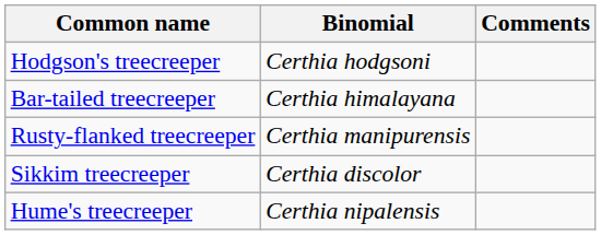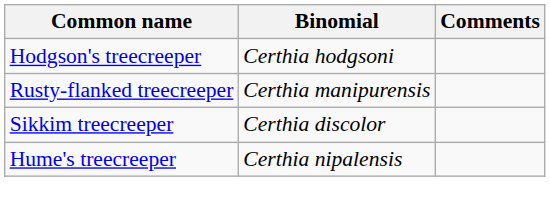 <table class="wikitable">
 <tr>
 <th>Common name</th>
 <th>Binomial</th>
 <th>Comments</th>
 </tr>
 <tr>
 <td><a href='#'>Hodgson's treecreeper</a></td>
 <td><em>Certhia hodgsoni</em></td>
-<td></td>
-</tr>
-<tr>
-<td><a href='#'>Bar-tailed treecreeper</a></td>
-<td><em>Certhia himalayana</em></td>
 <td></td>
 </tr>
 <tr>
 <td><a href='#'>Rusty-flanked treecreeper</a></td>
 <td><em>Certhia manipurensis</em></td>
 <td></td>
 </tr>
 <tr>
 <td><a href='#'>Sikkim treecreeper</a></td>
 <td><em>Certhia discolor</em></td>
 <td></td>
 </tr>
 <tr>
 <td><a href='#'>Hume's treecreeper</a></td>
 <td><em>Certhia nipalensis</em></td>
 <td></td>
 </tr>
 </table>
